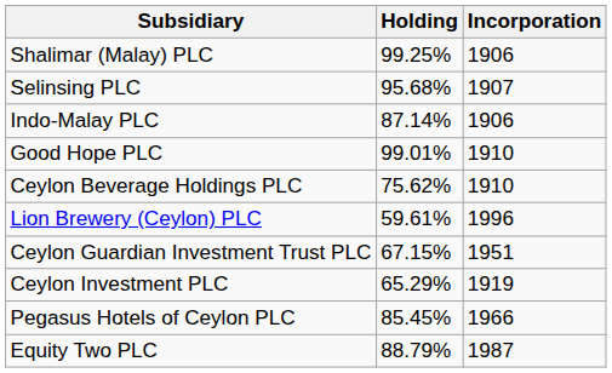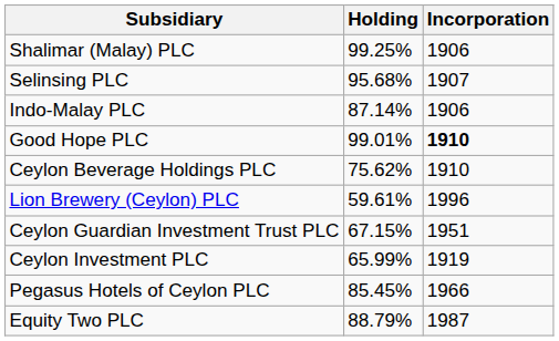 <table class="wikitable">
 <tr>
 <th>Subsidiary</th>
 <th>Holding</th>
 <th>Incorporation</th>
 </tr>
 <tr>
 <td>Shalimar (Malay) PLC</td>
 <td>99.25%</td>
 <td>1906</td>
 </tr>
 <tr>
 <td>Selinsing PLC</td>
 <td>95.68%</td>
 <td>1907</td>
 </tr>
 <tr>
 <td>Indo-Malay PLC</td>
 <td>87.14%</td>
 <td>1906</td>
 </tr>
 <tr>
 <td>Good Hope PLC</td>
 <td>99.01%</td>
-<td>1910</td>
+<td><strong>1910</strong></td>
 </tr>
 <tr>
 <td>Ceylon Beverage Holdings PLC</td>
 <td>75.62%</td>
 <td>1910</td>
 </tr>
 <tr>
 <td><a href='#'>Lion Brewery (Ceylon) PLC</a></td>
 <td>59.61%</td>
 <td>1996</td>
 </tr>
 <tr>
 <td>Ceylon Guardian Investment Trust PLC</td>
 <td>67.15%</td>
 <td>1951</td>
 </tr>
 <tr>
 <td>Ceylon Investment PLC</td>
-<td>65.29%</td>
+<td>65.99%</td>
 <td>1919</td>
 </tr>
 <tr>
 <td>Pegasus Hotels of Ceylon PLC</td>
 <td>85.45%</td>
 <td>1966</td>
 </tr>
 <tr>
 <td>Equity Two PLC</td>
 <td>88.79%</td>
 <td>1987</td>
 </tr>
 </table>
